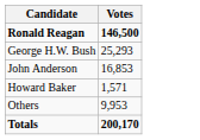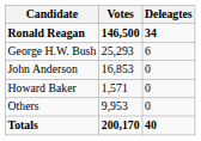 <table class="wikitable">
 <tr>
 <th>Candidate</th>
 <th>Votes</th>
+<th>Deleagtes</th>
 </tr>
 <tr>
 <td><strong>Ronald Reagan</strong></td>
 <td><strong>146,500</strong></td>
+<td><strong>34</strong></td>
 </tr>
 <tr>
 <td>George H.W. Bush</td>
 <td>25,293</td>
+<td>6</td>
 </tr>
 <tr>
 <td>John Anderson</td>
 <td>16,853</td>
+<td>0</td>
 </tr>
 <tr>
 <td>Howard Baker</td>
 <td>1,571</td>
+<td>0</td>
 </tr>
 <tr>
 <td>Others</td>
 <td>9,953</td>
+<td>0</td>
 </tr>
 <tr>
 <td><strong>Totals</strong></td>
 <td><strong>200,170</strong></td>
+<td><strong>40</strong></td>
 </tr>
 </table>
